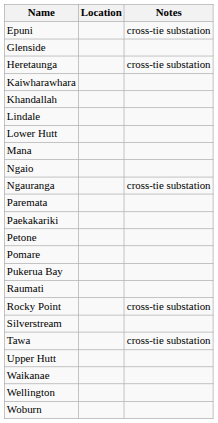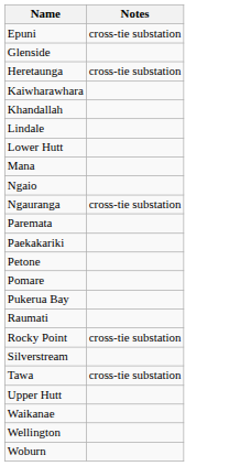 <table class="wikitable sortable">
 <tr>
 <th>Name</th>
-<th>Location</th>
 <th>Notes</th>
 </tr>
 <tr>
 <td>Epuni</td>
-<td></td>
 <td>cross-tie substation</td>
 </tr>
 <tr>
 <td>Glenside</td>
 <td></td>
-<td></td>
 </tr>
 <tr>
 <td>Heretaunga</td>
-<td></td>
 <td>cross-tie substation</td>
 </tr>
 <tr>
 <td>Kaiwharawhara</td>
 <td></td>
-<td></td>
 </tr>
 <tr>
 <td>Khandallah</td>
-<td></td>
 <td></td>
 </tr>
 <tr>
 <td>Lindale</td>
 <td></td>
-<td></td>
 </tr>
 <tr>
 <td>Lower Hutt</td>
-<td></td>
 <td></td>
 </tr>
 <tr>
 <td>Mana</td>
 <td></td>
-<td></td>
 </tr>
 <tr>
 <td>Ngaio</td>
 <td></td>
-<td></td>
 </tr>
 <tr>
 <td>Ngauranga</td>
-<td></td>
 <td>cross-tie substation</td>
 </tr>
 <tr>
 <td>Paremata</td>
 <td></td>
-<td></td>
 </tr>
 <tr>
 <td>Paekakariki</td>
-<td></td>
 <td></td>
 </tr>
 <tr>
 <td>Petone</td>
 <td></td>
-<td></td>
 </tr>
 <tr>
 <td>Pomare</td>
-<td></td>
 <td></td>
 </tr>
 <tr>
 <td>Pukerua Bay</td>
 <td></td>
-<td></td>
 </tr>
 <tr>
 <td>Raumati</td>
 <td></td>
-<td></td>
 </tr>
 <tr>
 <td>Rocky Point</td>
-<td></td>
 <td>cross-tie substation</td>
 </tr>
 <tr>
 <td>Silverstream</td>
 <td></td>
-<td></td>
 </tr>
 <tr>
 <td>Tawa</td>
-<td></td>
 <td>cross-tie substation</td>
 </tr>
 <tr>
 <td>Upper Hutt</td>
 <td></td>
-<td></td>
 </tr>
 <tr>
 <td>Waikanae</td>
-<td></td>
 <td></td>
 </tr>
 <tr>
 <td>Wellington</td>
 <td></td>
-<td></td>
 </tr>
 <tr>
 <td>Woburn</td>
 <td></td>
-<td></td>
 </tr>
 </table>
